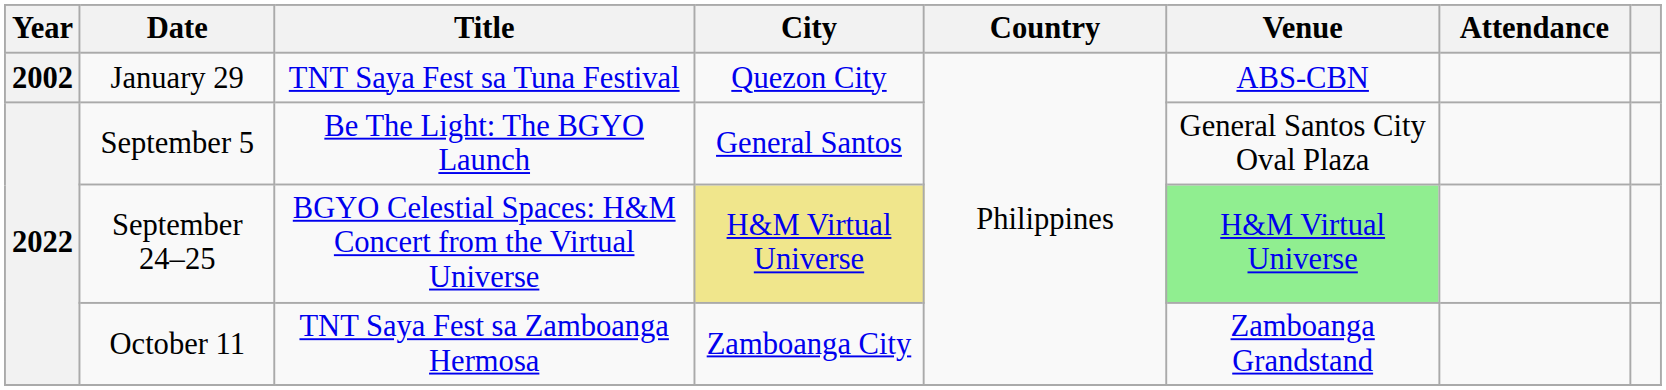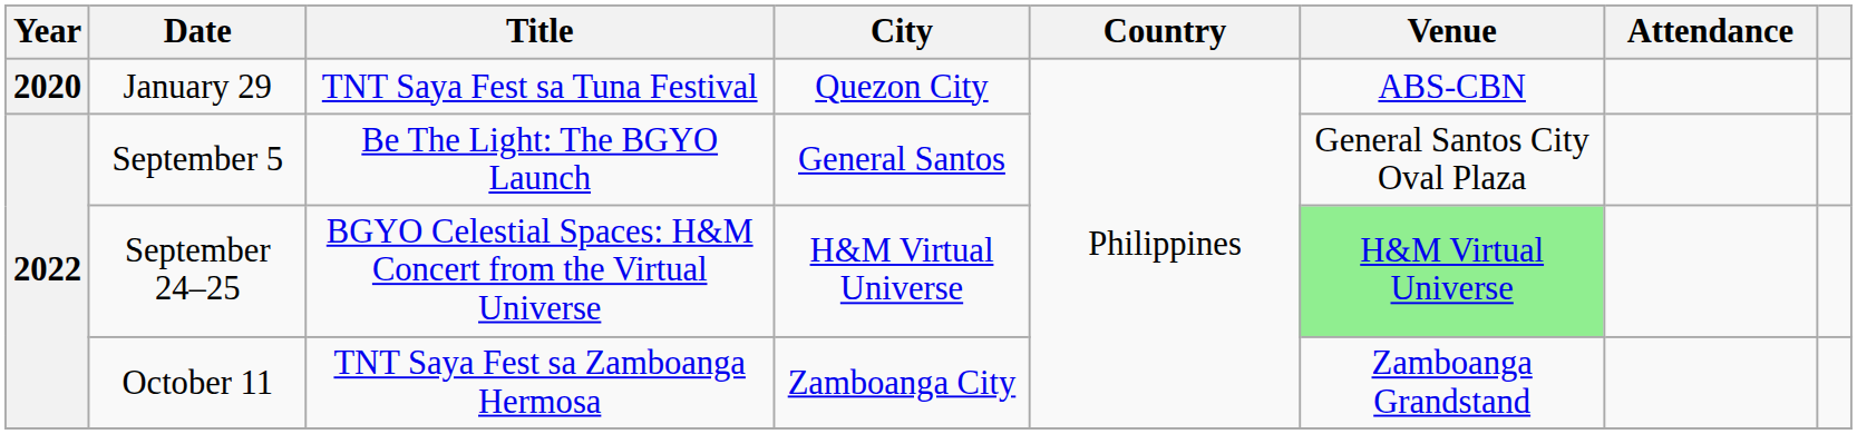 <table class="wikitable sortable plainrowheaders" style="text-align:center;">
 <tr>
 <th scope="col" style="width:1em;">Year</th>
 <th scope="col" style="width:10em;">Date</th>
 <th scope="col" style="width:35em;">Title</th>
 <th scope="col" style="width:13em;">City</th>
 <th scope="col" style="width:15em;">Country</th>
 <th scope="col" style="width:18em;">Venue</th>
 <th scope="col" style="width:8em;">Attendance</th>
 <th scope="col" style="width:2em;"></th>
 </tr>
 <tr>
-<th scope="row"><strong>2002</strong></th>
+<th scope="row"><strong>2020</strong></th>
 <td>January 29</td>
 <td><a href='#'>TNT Saya Fest sa Tuna Festival</a></td>
 <td><a href='#'>Quezon City</a></td>
 <td scope="row" rowspan="4">Philippines</td>
 <td><a href='#'>ABS-CBN</a></td>
 <td></td>
 <td></td>
 </tr>
 <tr>
 <th scope="row" rowspan="3"><strong>2022</strong></th>
 <td>September 5</td>
 <td><a href='#'>Be The Light: The BGYO Launch</a></td>
 <td><a href='#'>General Santos</a></td>
 <td>General Santos City Oval Plaza</td>
 <td></td>
 <td></td>
 </tr>
 <tr>
 <td>September 24–25</td>
 <td><a href='#'>BGYO Celestial Spaces: H&M Concert from the Virtual Universe</a></td>
-<td style="background: khaki;"><a href='#'>H&M Virtual Universe</a></td>
+<td><a href='#'>H&M Virtual Universe</a></td>
 <td style="background: lightgreen;"><a href='#'>H&M Virtual Universe</a></td>
 <td></td>
 <td></td>
 </tr>
 <tr>
 <td>October 11</td>
 <td><a href='#'>TNT Saya Fest sa Zamboanga Hermosa</a></td>
 <td><a href='#'>Zamboanga City</a></td>
 <td><a href='#'>Zamboanga Grandstand</a></td>
 <td></td>
 <td></td>
 </tr>
 <tr>
 </tr>
 </table>
